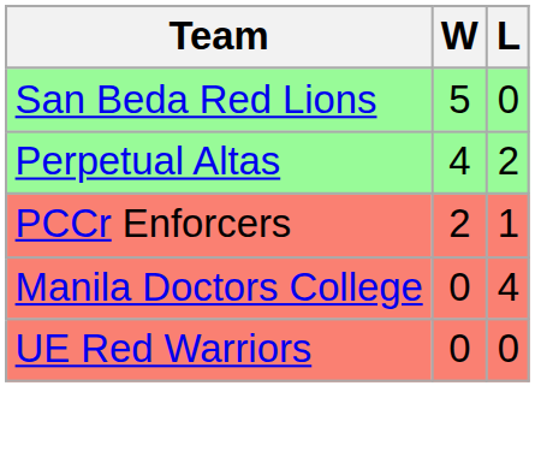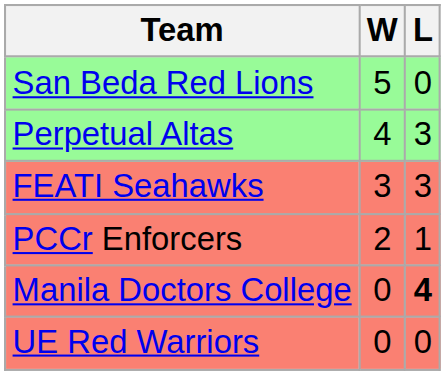 <table class="wikitable" align="center"|>
 <tr>
 <th>Team</th>
 <th>W</th>
 <th>L</th>
 </tr>
 <tr style="text-align:center; background:#98fb98;">
 <td align="left"><a href='#'>San Beda Red Lions</a></td>
 <td>5</td>
 <td>0</td>
 </tr>
 <tr style="text-align:center; background:#98fb98;">
 <td align="left"><a href='#'>Perpetual Altas</a></td>
 <td>4</td>
-<td>2</td>
+<td>3</td>
+</tr>
+<tr style="text-align:center; background:salmon;">
+<td align="left"><a href='#'>FEATI Seahawks</a></td>
+<td>3</td>
+<td>3</td>
 </tr>
 <tr style="text-align:center; background:salmon;">
 <td align="left"><a href='#'>PCCr</a> Enforcers</td>
 <td>2</td>
 <td>1</td>
 </tr>
 <tr style="text-align:center; background:salmon;">
 <td align="left"><a href='#'>Manila Doctors College</a></td>
 <td>0</td>
-<td>4</td>
+<td><strong>4</strong></td>
 </tr>
 <tr style="text-align:center; background:salmon;">
 <td align="left"><a href='#'>UE Red Warriors</a></td>
 <td>0</td>
 <td>0</td>
 </tr>
 </table>
